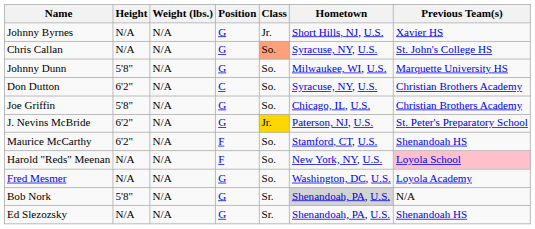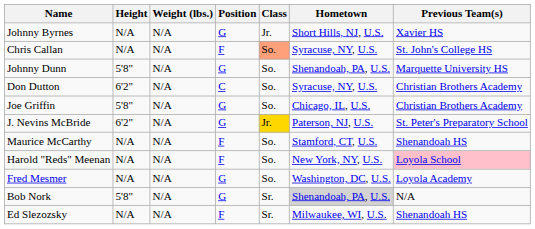 <table class="wikitable" style="font-size: 90%">
 <tr>
 <th>Name</th>
 <th>Height</th>
 <th>Weight (lbs.)</th>
 <th>Position</th>
 <th>Class</th>
 <th>Hometown</th>
 <th>Previous Team(s)</th>
 </tr>
 <tr>
 <td>Johnny Byrnes</td>
 <td>N/A</td>
 <td>N/A</td>
 <td><a href='#'>G</a></td>
 <td>Jr.</td>
 <td><a href='#'>Short Hills, NJ</a>, <a href='#'>U.S.</a></td>
 <td><a href='#'>Xavier HS</a></td>
 </tr>
 <tr>
 <td>Chris Callan</td>
 <td>N/A</td>
 <td>N/A</td>
-<td><a href='#'>G</a></td>
+<td><a href='#'>F</a></td>
 <td style="background: lightsalmon;">So.</td>
 <td><a href='#'>Syracuse, NY</a>, <a href='#'>U.S.</a></td>
 <td><a href='#'>St. John's College HS</a></td>
 </tr>
 <tr>
 <td>Johnny Dunn</td>
 <td>5'8"</td>
 <td>N/A</td>
 <td><a href='#'>G</a></td>
 <td>So.</td>
-<td><a href='#'>Milwaukee, WI</a>, <a href='#'>U.S.</a></td>
+<td><a href='#'>Shenandoah, PA</a>, <a href='#'>U.S.</a></td>
 <td><a href='#'>Marquette University HS</a></td>
 </tr>
 <tr>
 <td>Don Dutton</td>
 <td>6'2"</td>
 <td>N/A</td>
 <td><a href='#'>C</a></td>
 <td>So.</td>
 <td><a href='#'>Syracuse, NY</a>, <a href='#'>U.S.</a></td>
 <td><a href='#'>Christian Brothers Academy</a></td>
 </tr>
 <tr>
 <td>Joe Griffin</td>
 <td>5'8"</td>
 <td>N/A</td>
 <td><a href='#'>G</a></td>
 <td>So.</td>
 <td><a href='#'>Chicago, IL</a>, <a href='#'>U.S.</a></td>
 <td><a href='#'>Christian Brothers Academy</a></td>
 </tr>
 <tr>
 <td>J. Nevins McBride</td>
 <td>6'2"</td>
 <td>N/A</td>
 <td><a href='#'>G</a></td>
 <td style="background: gold;">Jr.</td>
 <td><a href='#'>Paterson, NJ</a>, <a href='#'>U.S.</a></td>
 <td><a href='#'>St. Peter's Preparatory School</a></td>
 </tr>
 <tr>
 <td>Maurice McCarthy</td>
-<td>6'2"</td>
+<td>N/A</td>
 <td>N/A</td>
 <td><a href='#'>F</a></td>
 <td>So.</td>
 <td><a href='#'>Stamford, CT</a>, <a href='#'>U.S.</a></td>
 <td><a href='#'>Shenandoah HS</a></td>
 </tr>
 <tr>
 <td>Harold "Reds" Meenan</td>
 <td>N/A</td>
 <td>N/A</td>
 <td><a href='#'>F</a></td>
 <td>So.</td>
 <td><a href='#'>New York, NY</a>, <a href='#'>U.S.</a></td>
 <td style="background: pink;"><a href='#'>Loyola School</a></td>
 </tr>
 <tr>
 <td><a href='#'>Fred Mesmer</a></td>
 <td>N/A</td>
 <td>N/A</td>
 <td><a href='#'>G</a></td>
 <td>So.</td>
 <td><a href='#'>Washington, DC</a>, <a href='#'>U.S.</a></td>
 <td><a href='#'>Loyola Academy</a></td>
 </tr>
 <tr>
 <td>Bob Nork</td>
 <td>5'8"</td>
 <td>N/A</td>
 <td><a href='#'>G</a></td>
 <td>Sr.</td>
 <td style="background: lightgrey;"><a href='#'>Shenandoah, PA</a>, <a href='#'>U.S.</a></td>
 <td>N/A</td>
 </tr>
 <tr>
 <td>Ed Slezozsky</td>
 <td>N/A</td>
 <td>N/A</td>
-<td><a href='#'>G</a></td>
+<td><a href='#'>F</a></td>
 <td>Sr.</td>
-<td><a href='#'>Shenandoah, PA</a>, <a href='#'>U.S.</a></td>
+<td><a href='#'>Milwaukee, WI</a>, <a href='#'>U.S.</a></td>
 <td><a href='#'>Shenandoah HS</a></td>
 </tr>
 </table>
